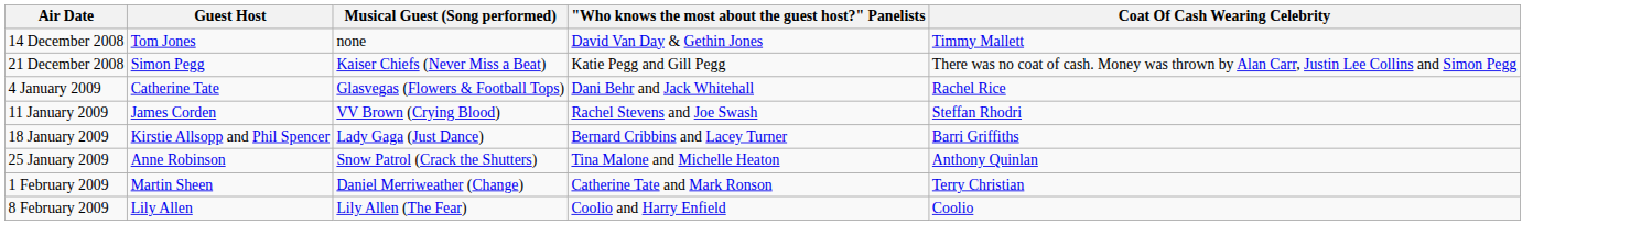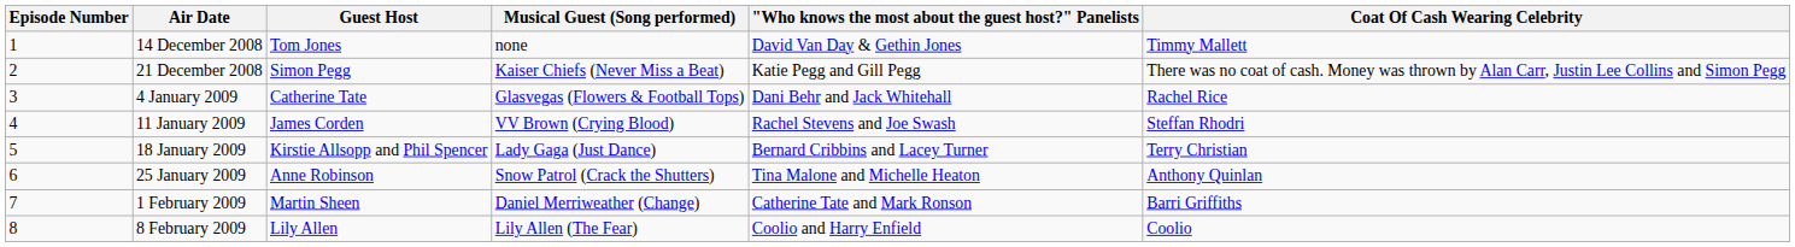 <table class="wikitable">
 <tr>
+<th>Episode Number</th>
 <th>Air Date</th>
 <th>Guest Host</th>
 <th>Musical Guest (Song performed)</th>
 <th>"Who knows the most about the guest host?" Panelists</th>
 <th>Coat Of Cash Wearing Celebrity</th>
 </tr>
 <tr>
+<td>1</td>
 <td>14 December 2008</td>
 <td><a href='#'>Tom Jones</a></td>
 <td>none</td>
 <td><a href='#'>David Van Day</a> & <a href='#'>Gethin Jones</a></td>
 <td><a href='#'>Timmy Mallett</a></td>
 </tr>
 <tr>
+<td>2</td>
 <td>21 December 2008</td>
 <td><a href='#'>Simon Pegg</a></td>
 <td><a href='#'>Kaiser Chiefs</a> (<a href='#'>Never Miss a Beat</a>)</td>
 <td>Katie Pegg and Gill Pegg</td>
 <td>There was no coat of cash. Money was thrown by <a href='#'>Alan Carr</a>, <a href='#'>Justin Lee Collins</a> and <a href='#'>Simon Pegg</a></td>
 </tr>
 <tr>
+<td>3</td>
 <td>4 January 2009</td>
 <td><a href='#'>Catherine Tate</a></td>
 <td><a href='#'>Glasvegas</a> (<a href='#'>Flowers & Football Tops</a>)</td>
 <td><a href='#'>Dani Behr</a> and <a href='#'>Jack Whitehall</a></td>
 <td><a href='#'>Rachel Rice</a></td>
 </tr>
 <tr>
+<td>4</td>
 <td>11 January 2009</td>
 <td><a href='#'>James Corden</a></td>
 <td><a href='#'>VV Brown</a> (<a href='#'>Crying Blood</a>)</td>
 <td><a href='#'>Rachel Stevens</a> and <a href='#'>Joe Swash</a></td>
 <td><a href='#'>Steffan Rhodri</a></td>
 </tr>
 <tr>
+<td>5</td>
 <td>18 January 2009</td>
 <td><a href='#'>Kirstie Allsopp</a> and <a href='#'>Phil Spencer</a></td>
 <td><a href='#'>Lady Gaga</a> (<a href='#'>Just Dance</a>)</td>
 <td><a href='#'>Bernard Cribbins</a> and <a href='#'>Lacey Turner</a></td>
-<td><a href='#'>Barri Griffiths</a></td>
+<td><a href='#'>Terry Christian</a></td>
 </tr>
 <tr>
+<td>6</td>
 <td>25 January 2009</td>
 <td><a href='#'>Anne Robinson</a></td>
 <td><a href='#'>Snow Patrol</a> (<a href='#'>Crack the Shutters</a>)</td>
 <td><a href='#'>Tina Malone</a> and <a href='#'>Michelle Heaton</a></td>
 <td><a href='#'>Anthony Quinlan</a></td>
 </tr>
 <tr>
+<td>7</td>
 <td>1 February 2009</td>
 <td><a href='#'>Martin Sheen</a></td>
 <td><a href='#'>Daniel Merriweather</a> (<a href='#'>Change</a>)</td>
 <td><a href='#'>Catherine Tate</a> and <a href='#'>Mark Ronson</a></td>
-<td><a href='#'>Terry Christian</a></td>
+<td><a href='#'>Barri Griffiths</a></td>
 </tr>
 <tr>
+<td>8</td>
 <td>8 February 2009</td>
 <td><a href='#'>Lily Allen</a></td>
 <td><a href='#'>Lily Allen</a> (<a href='#'>The Fear</a>)</td>
 <td><a href='#'>Coolio</a> and <a href='#'>Harry Enfield</a></td>
 <td><a href='#'>Coolio</a></td>
 </tr>
 </table>
